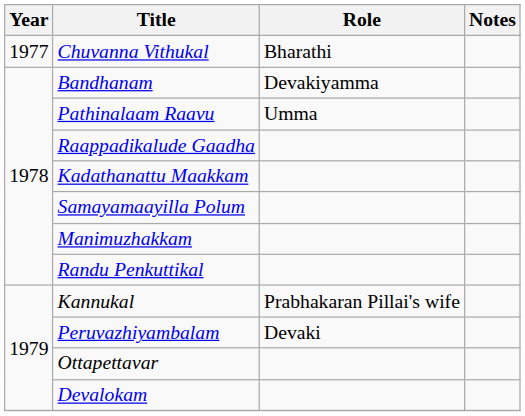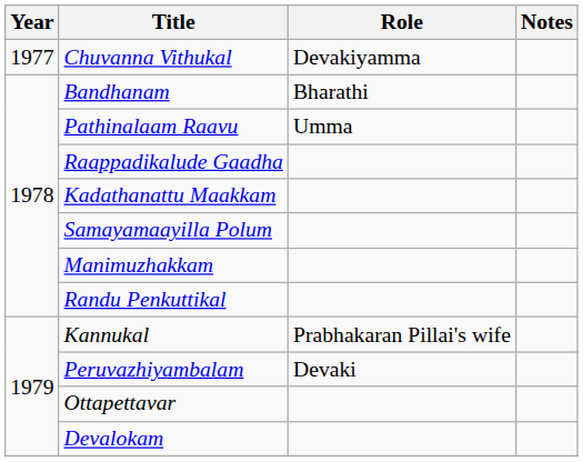 <table class="wikitable sortable">
 <tr>
 <th>Year</th>
 <th>Title</th>
 <th>Role</th>
 <th class="unsortable">Notes</th>
 </tr>
 <tr>
 <td>1977</td>
 <td><em><a href='#'>Chuvanna Vithukal</a></em></td>
-<td>Bharathi</td>
+<td>Devakiyamma</td>
 <td></td>
 </tr>
 <tr>
 <td rowspan=7>1978</td>
 <td><em><a href='#'>Bandhanam</a></em></td>
-<td>Devakiyamma</td>
+<td>Bharathi</td>
 <td></td>
 </tr>
 <tr>
 <td><em><a href='#'>Pathinalaam Raavu</a></em></td>
 <td>Umma</td>
 <td></td>
 </tr>
 <tr>
 <td><em><a href='#'>Raappadikalude Gaadha</a></em></td>
 <td></td>
 <td></td>
 </tr>
 <tr>
 <td><em><a href='#'>Kadathanattu Maakkam</a></em></td>
 <td></td>
 <td></td>
 </tr>
 <tr>
 <td><em><a href='#'>Samayamaayilla Polum</a></em></td>
 <td></td>
 <td></td>
 </tr>
 <tr>
 <td><em><a href='#'>Manimuzhakkam</a></em></td>
 <td></td>
 <td></td>
 </tr>
 <tr>
 <td><em><a href='#'>Randu Penkuttikal</a></em></td>
 <td></td>
 <td></td>
 </tr>
 <tr>
 <td rowspan=4>1979</td>
 <td><em>Kannukal</em></td>
 <td>Prabhakaran Pillai's wife</td>
 <td></td>
 </tr>
 <tr>
 <td><em><a href='#'>Peruvazhiyambalam</a></em></td>
 <td>Devaki</td>
 <td></td>
 </tr>
 <tr>
 <td><em>Ottapettavar</em></td>
 <td></td>
 <td></td>
 </tr>
 <tr>
 <td><em><a href='#'>Devalokam</a></em></td>
 <td></td>
 <td></td>
 </tr>
 <tr>
 </tr>
 </table>
